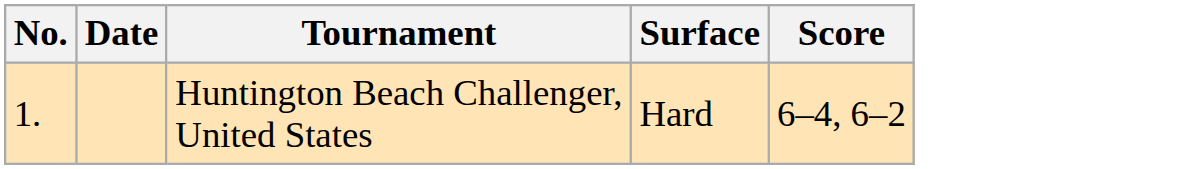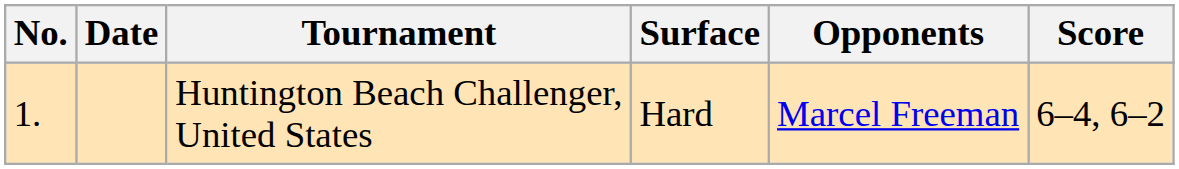 <table class="sortable wikitable">
 <tr>
 <th>No.</th>
 <th>Date</th>
 <th>Tournament</th>
 <th>Surface</th>
+<th>Opponents</th>
 <th class="unsortable">Score</th>
 </tr>
 <tr style="background:moccasin;">
 <td>1.</td>
 <td></td>
 <td>Huntington Beach Challenger,<br>United States</td>
 <td>Hard</td>
+<td> <a href='#'>Marcel Freeman</a></td>
 <td>6–4, 6–2</td>
 </tr>
 </table>
